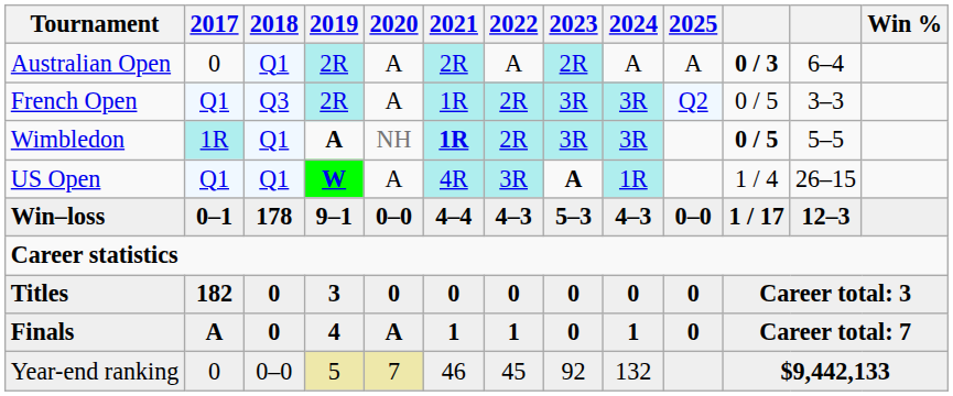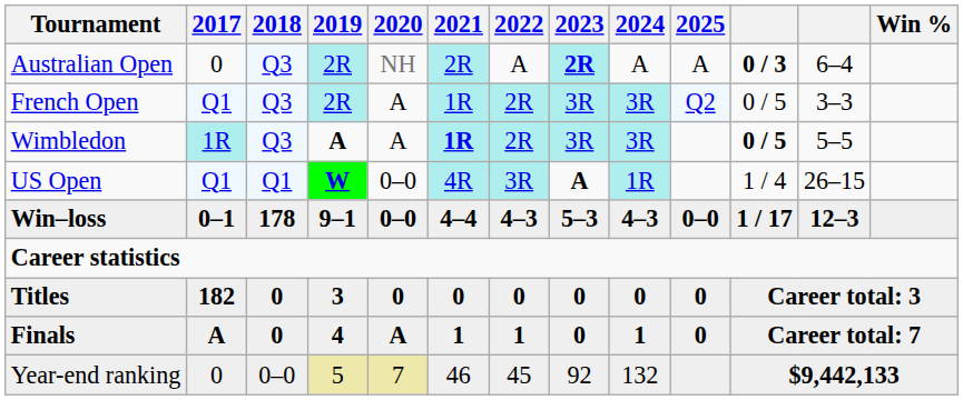 <table class=wikitable style=text-align:center>
 <tr>
 <th>Tournament</th>
 <th><a href='#'>2017</a></th>
 <th><a href='#'>2018</a></th>
 <th><a href='#'>2019</a></th>
 <th><a href='#'>2020</a></th>
 <th><a href='#'>2021</a></th>
 <th><a href='#'>2022</a></th>
 <th><a href='#'>2023</a></th>
 <th><a href='#'>2024</a></th>
 <th><a href='#'>2025</a></th>
 <th></th>
 <th></th>
 <th>Win %</th>
 </tr>
 <tr>
 <td style=text-align:left><a href='#'>Australian Open</a></td>
 <td>0</td>
-<td style=background:#f0f8ff><a href='#'>Q1</a></td>
+<td style=background:#f0f8ff><a href='#'>Q3</a></td>
+<td style=background:#afeeee><a href='#'>2R</a></td>
+<td style=color:#767676>NH</td>
 <td style=background:#afeeee><a href='#'>2R</a></td>
 <td>A</td>
-<td style=background:#afeeee><a href='#'>2R</a></td>
-<td>A</td>
-<td style=background:#afeeee><a href='#'>2R</a></td>
+<td style=background:#afeeee><strong><a href='#'>2R</a></strong></td>
 <td>A</td>
 <td>A</td>
 <td><strong>0 / 3</strong></td>
 <td>6–4</td>
 <td></td>
 </tr>
 <tr>
 <td style=text-align:left><a href='#'>French Open</a></td>
 <td style=background:#f0f8ff><a href='#'>Q1</a></td>
 <td style=background:#f0f8ff><a href='#'>Q3</a></td>
 <td style=background:#afeeee><a href='#'>2R</a></td>
 <td>A</td>
 <td style=background:#afeeee><a href='#'>1R</a></td>
 <td style=background:#afeeee><a href='#'>2R</a></td>
 <td style=background:#afeeee><a href='#'>3R</a></td>
 <td style=background:#afeeee><a href='#'>3R</a></td>
 <td style=background:#f0f8ff><a href='#'>Q2</a></td>
 <td>0 / 5</td>
 <td>3–3</td>
 <td></td>
 </tr>
 <tr>
 <td style=text-align:left><a href='#'>Wimbledon</a></td>
 <td style=background:#afeeee><a href='#'>1R</a></td>
-<td style=background:#f0f8ff><a href='#'>Q1</a></td>
+<td style=background:#f0f8ff><a href='#'>Q3</a></td>
 <td><strong>A</strong></td>
-<td style=color:#767676>NH</td>
+<td>A</td>
 <td style=background:#afeeee><strong><a href='#'>1R</a></strong></td>
 <td style=background:#afeeee><a href='#'>2R</a></td>
 <td style=background:#afeeee><a href='#'>3R</a></td>
 <td style=background:#afeeee><a href='#'>3R</a></td>
 <td></td>
 <td><strong>0 / 5</strong></td>
 <td>5–5</td>
 <td></td>
 </tr>
 <tr>
 <td style=text-align:left><a href='#'>US Open</a></td>
 <td style=background:#f0f8ff><a href='#'>Q1</a></td>
 <td style=background:#f0f8ff><a href='#'>Q1</a></td>
 <td style=background:lime><a href='#'><strong>W</strong></a></td>
-<td>A</td>
+<td>0–0</td>
 <td style=background:#afeeee><a href='#'>4R</a></td>
 <td style=background:#afeeee><a href='#'>3R</a></td>
 <td><strong>A</strong></td>
 <td style=background:#afeeee><a href='#'>1R</a></td>
 <td></td>
 <td>1 / 4</td>
 <td>26–15</td>
 <td></td>
 </tr>
 <tr style=font-weight:bold;background:#efefef>
 <td style=text-align:left>Win–loss</td>
 <td>0–1</td>
 <td>178</td>
 <td>9–1</td>
 <td>0–0</td>
 <td>4–4</td>
 <td>4–3</td>
 <td>5–3</td>
 <td>4–3</td>
 <td>0–0</td>
 <td>1 / 17</td>
 <td>12–3</td>
 <td></td>
 </tr>
 <tr>
 <td colspan="13" align="left"><strong>Career statistics</strong></td>
 </tr>
 <tr style=font-weight:bold;background:#efefef>
 <td align=left>Titles</td>
 <td>182</td>
 <td>0</td>
 <td>3</td>
 <td>0</td>
 <td>0</td>
 <td>0</td>
 <td>0</td>
 <td>0</td>
 <td>0</td>
 <td colspan=3>Career total: 3</td>
 </tr>
 <tr style=font-weight:bold;background:#efefef>
 <td align=left>Finals</td>
 <td>A</td>
 <td>0</td>
 <td>4</td>
 <td>A</td>
 <td>1</td>
 <td>1</td>
 <td>0</td>
 <td>1</td>
 <td>0</td>
 <td colspan=3>Career total: 7</td>
 </tr>
 <tr bgcolor=efefef>
 <td align=left>Year-end ranking</td>
 <td>0</td>
 <td>0–0</td>
 <td bgcolor=eee8aa>5</td>
 <td bgcolor=eee8aa>7</td>
 <td>46</td>
 <td>45</td>
 <td>92</td>
 <td>132</td>
 <td></td>
 <td colspan=3><strong>$9,442,133</strong></td>
 </tr>
 </table>
